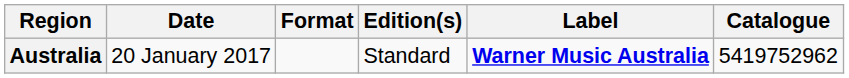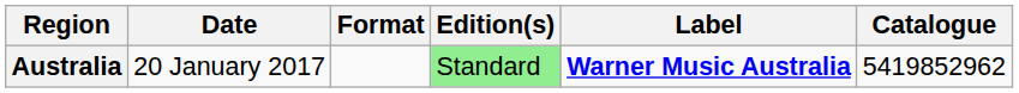 <table class="wikitable plainrowheaders">
 <tr>
 <th scope="col">Region</th>
 <th scope="col">Date</th>
 <th scope="col">Format</th>
 <th scope="col">Edition(s)</th>
 <th scope="col">Label</th>
 <th scope="col">Catalogue</th>
 </tr>
 <tr>
 <th scope="row" rowspan="2">Australia</th>
 <td>20 January 2017</td>
 <td rowspan="2"></td>
-<td>Standard</td>
+<td style="background: lightgreen;">Standard</td>
 <td><strong><a href='#'>Warner Music Australia</a></strong></td>
-<td>5419752962</td>
+<td>5419852962</td>
 </tr>
 </table>
